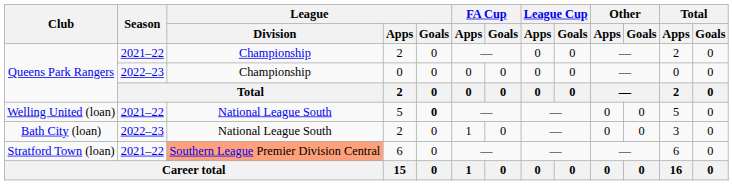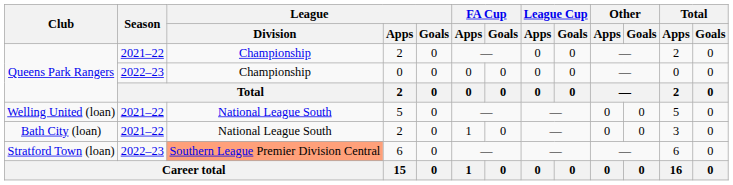 <table class="wikitable" style="text-align:center">
 <tr>
 <th rowspan="2">Club</th>
 <th rowspan="2">Season</th>
 <th colspan="3">League</th>
 <th colspan="2"><a href='#'>FA Cup</a></th>
 <th colspan="2"><a href='#'>League Cup</a></th>
 <th colspan="2">Other</th>
 <th colspan="2">Total</th>
 </tr>
 <tr>
 <th>Division</th>
 <th>Apps</th>
 <th>Goals</th>
 <th>Apps</th>
 <th>Goals</th>
 <th>Apps</th>
 <th>Goals</th>
 <th>Apps</th>
 <th>Goals</th>
 <th>Apps</th>
 <th>Goals</th>
 </tr>
 <tr>
 <td rowspan="3"><a href='#'>Queens Park Rangers</a></td>
 <td><a href='#'>2021–22</a></td>
 <td><a href='#'>Championship</a></td>
 <td>2</td>
 <td>0</td>
 <td colspan="2">—</td>
 <td>0</td>
 <td>0</td>
 <td colspan="2">—</td>
 <td>2</td>
 <td>0</td>
 </tr>
 <tr>
 <td><a href='#'>2022–23</a></td>
 <td>Championship</td>
 <td>0</td>
 <td>0</td>
 <td>0</td>
 <td>0</td>
 <td>0</td>
 <td>0</td>
 <td colspan="2">—</td>
 <td>0</td>
 <td>0</td>
 </tr>
 <tr>
 <th colspan="2">Total</th>
 <th>2</th>
 <th>0</th>
 <th>0</th>
 <th>0</th>
 <th>0</th>
 <th>0</th>
 <th colspan="2">—</th>
 <th>2</th>
 <th>0</th>
 </tr>
 <tr>
 <td><a href='#'>Welling United</a> (loan)</td>
 <td><a href='#'>2021–22</a></td>
 <td><a href='#'>National League South</a></td>
 <td>5</td>
-<td><strong>0</strong></td>
+<td>0</td>
 <td colspan="2">—</td>
 <td colspan="2">—</td>
 <td>0</td>
 <td>0</td>
 <td>5</td>
 <td>0</td>
 </tr>
 <tr>
 <td><a href='#'>Bath City</a> (loan)</td>
-<td><a href='#'>2022–23</a></td>
+<td><a href='#'>2021–22</a></td>
 <td>National League South</td>
 <td>2</td>
 <td>0</td>
 <td>1</td>
 <td>0</td>
 <td colspan="2">—</td>
 <td>0</td>
 <td>0</td>
 <td>3</td>
 <td>0</td>
 </tr>
 <tr>
 <td><a href='#'>Stratford Town</a> (loan)</td>
-<td><a href='#'>2021–22</a></td>
+<td><a href='#'>2022–23</a></td>
 <td style="background: lightsalmon;"><a href='#'>Southern League</a> Premier Division Central</td>
 <td>6</td>
 <td>0</td>
 <td colspan="2">—</td>
 <td colspan="2">—</td>
 <td colspan="2">—</td>
 <td>6</td>
 <td>0</td>
 </tr>
 <tr>
 <th colspan=3>Career total</th>
 <th>15</th>
 <th>0</th>
 <th>1</th>
 <th>0</th>
 <th>0</th>
 <th>0</th>
 <th>0</th>
 <th>0</th>
 <th>16</th>
 <th>0</th>
 </tr>
 </table>
